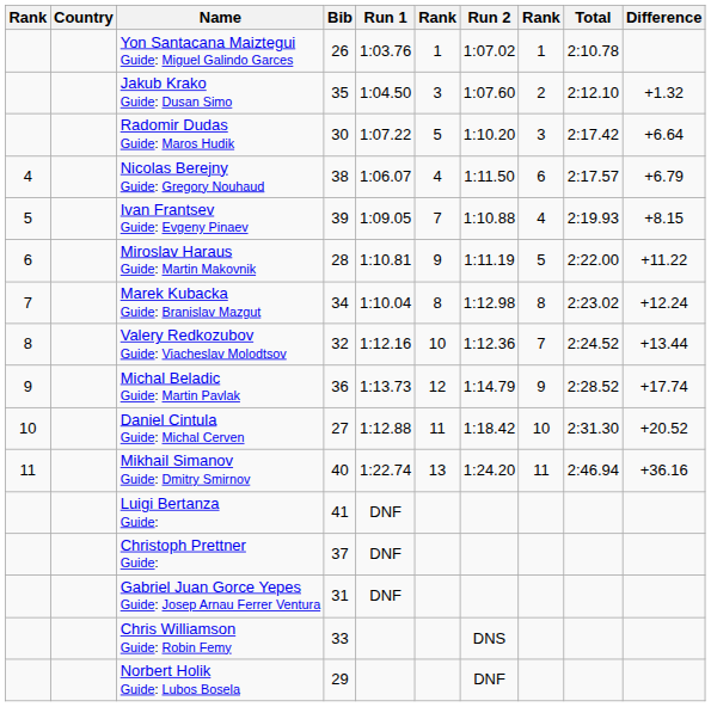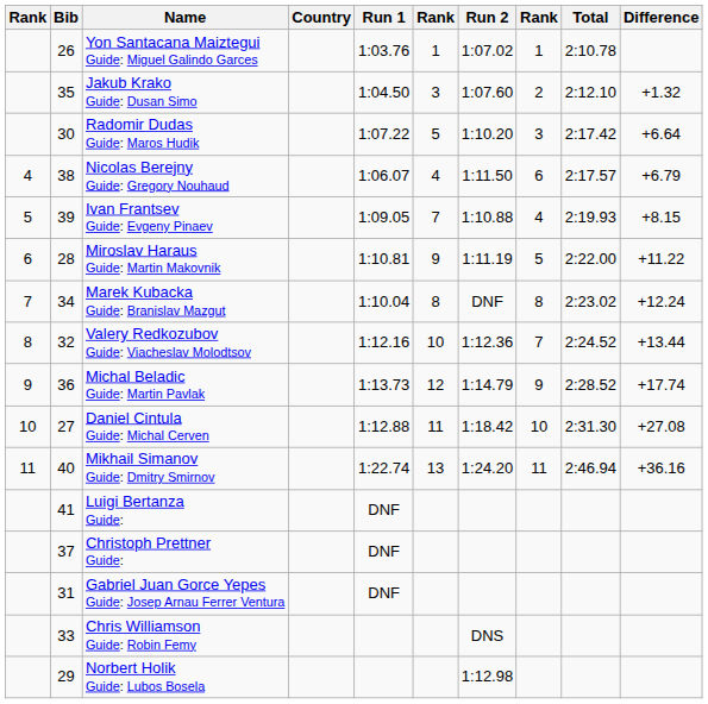 <table class="wikitable sortable" style="text-align:center">
 <tr>
 <th>Rank</th>
+<th>Bib</th>
+<th>Name</th>
 <th>Country</th>
-<th>Name</th>
-<th>Bib</th>
 <th>Run 1</th>
 <th>Rank</th>
 <th>Run 2</th>
 <th>Rank</th>
 <th>Total</th>
 <th>Difference</th>
 </tr>
 <tr>
 <td></td>
+<td>26</td>
+<td align=left><a href='#'>Yon Santacana Maiztegui</a><br><small><a href='#'>Guide</a>: <a href='#'>Miguel Galindo Garces</a></small></td>
 <td align=left></td>
-<td align=left><a href='#'>Yon Santacana Maiztegui</a><br><small><a href='#'>Guide</a>: <a href='#'>Miguel Galindo Garces</a></small></td>
-<td>26</td>
 <td>1:03.76</td>
 <td>1</td>
 <td>1:07.02</td>
 <td>1</td>
 <td>2:10.78</td>
 <td></td>
 </tr>
 <tr>
 <td></td>
+<td>35</td>
+<td align=left><a href='#'>Jakub Krako</a><br><small><a href='#'>Guide</a>: <a href='#'>Dusan Simo</a></small></td>
 <td align=left></td>
-<td align=left><a href='#'>Jakub Krako</a><br><small><a href='#'>Guide</a>: <a href='#'>Dusan Simo</a></small></td>
-<td>35</td>
 <td>1:04.50</td>
 <td>3</td>
 <td>1:07.60</td>
 <td>2</td>
 <td>2:12.10</td>
 <td>+1.32</td>
 </tr>
 <tr>
 <td></td>
+<td>30</td>
+<td align=left><a href='#'>Radomir Dudas</a><br><small><a href='#'>Guide</a>: <a href='#'>Maros Hudik</a></small></td>
 <td align=left></td>
-<td align=left><a href='#'>Radomir Dudas</a><br><small><a href='#'>Guide</a>: <a href='#'>Maros Hudik</a></small></td>
-<td>30</td>
 <td>1:07.22</td>
 <td>5</td>
 <td>1:10.20</td>
 <td>3</td>
 <td>2:17.42</td>
 <td>+6.64</td>
 </tr>
 <tr>
 <td>4</td>
+<td>38</td>
+<td align=left><a href='#'>Nicolas Berejny</a><br><small><a href='#'>Guide</a>: <a href='#'>Gregory Nouhaud</a></small></td>
 <td align=left></td>
-<td align=left><a href='#'>Nicolas Berejny</a><br><small><a href='#'>Guide</a>: <a href='#'>Gregory Nouhaud</a></small></td>
-<td>38</td>
 <td>1:06.07</td>
 <td>4</td>
 <td>1:11.50</td>
 <td>6</td>
 <td>2:17.57</td>
 <td>+6.79</td>
 </tr>
 <tr>
 <td>5</td>
+<td>39</td>
+<td align=left><a href='#'>Ivan Frantsev</a><br><small><a href='#'>Guide</a>: <a href='#'>Evgeny Pinaev</a></small></td>
 <td align=left></td>
-<td align=left><a href='#'>Ivan Frantsev</a><br><small><a href='#'>Guide</a>: <a href='#'>Evgeny Pinaev</a></small></td>
-<td>39</td>
 <td>1:09.05</td>
 <td>7</td>
 <td>1:10.88</td>
 <td>4</td>
 <td>2:19.93</td>
 <td>+8.15</td>
 </tr>
 <tr>
 <td>6</td>
+<td>28</td>
+<td align=left><a href='#'>Miroslav Haraus</a><br><small><a href='#'>Guide</a>: <a href='#'>Martin Makovnik</a></small></td>
 <td align=left></td>
-<td align=left><a href='#'>Miroslav Haraus</a><br><small><a href='#'>Guide</a>: <a href='#'>Martin Makovnik</a></small></td>
-<td>28</td>
 <td>1:10.81</td>
 <td>9</td>
 <td>1:11.19</td>
 <td>5</td>
 <td>2:22.00</td>
 <td>+11.22</td>
 </tr>
 <tr>
 <td>7</td>
+<td>34</td>
+<td align=left><a href='#'>Marek Kubacka</a><br><small><a href='#'>Guide</a>: <a href='#'>Branislav Mazgut</a></small></td>
 <td align=left></td>
-<td align=left><a href='#'>Marek Kubacka</a><br><small><a href='#'>Guide</a>: <a href='#'>Branislav Mazgut</a></small></td>
-<td>34</td>
 <td>1:10.04</td>
 <td>8</td>
-<td>1:12.98</td>
+<td>DNF</td>
 <td>8</td>
 <td>2:23.02</td>
 <td>+12.24</td>
 </tr>
 <tr>
 <td>8</td>
+<td>32</td>
+<td align=left><a href='#'>Valery Redkozubov</a><br><small><a href='#'>Guide</a>: <a href='#'>Viacheslav Molodtsov</a></small></td>
 <td align=left></td>
-<td align=left><a href='#'>Valery Redkozubov</a><br><small><a href='#'>Guide</a>: <a href='#'>Viacheslav Molodtsov</a></small></td>
-<td>32</td>
 <td>1:12.16</td>
 <td>10</td>
 <td>1:12.36</td>
 <td>7</td>
 <td>2:24.52</td>
 <td>+13.44</td>
 </tr>
 <tr>
 <td>9</td>
+<td>36</td>
+<td align=left><a href='#'>Michal Beladic</a><br><small><a href='#'>Guide</a>: <a href='#'>Martin Pavlak</a></small></td>
 <td align=left></td>
-<td align=left><a href='#'>Michal Beladic</a><br><small><a href='#'>Guide</a>: <a href='#'>Martin Pavlak</a></small></td>
-<td>36</td>
 <td>1:13.73</td>
 <td>12</td>
 <td>1:14.79</td>
 <td>9</td>
 <td>2:28.52</td>
 <td>+17.74</td>
 </tr>
 <tr>
 <td>10</td>
+<td>27</td>
+<td align=left><a href='#'>Daniel Cintula</a><br><small><a href='#'>Guide</a>: <a href='#'>Michal Cerven</a></small></td>
 <td align=left></td>
-<td align=left><a href='#'>Daniel Cintula</a><br><small><a href='#'>Guide</a>: <a href='#'>Michal Cerven</a></small></td>
-<td>27</td>
 <td>1:12.88</td>
 <td>11</td>
 <td>1:18.42</td>
 <td>10</td>
 <td>2:31.30</td>
-<td>+20.52</td>
+<td>+27.08</td>
 </tr>
 <tr>
 <td>11</td>
+<td>40</td>
+<td align=left><a href='#'>Mikhail Simanov</a><br><small><a href='#'>Guide</a>: <a href='#'>Dmitry Smirnov</a></small></td>
 <td align=left></td>
-<td align=left><a href='#'>Mikhail Simanov</a><br><small><a href='#'>Guide</a>: <a href='#'>Dmitry Smirnov</a></small></td>
-<td>40</td>
 <td>1:22.74</td>
 <td>13</td>
 <td>1:24.20</td>
 <td>11</td>
 <td>2:46.94</td>
 <td>+36.16</td>
 </tr>
 <tr>
 <td></td>
+<td>41</td>
+<td align=left><a href='#'>Luigi Bertanza</a><br><small><a href='#'>Guide</a>: </small></td>
 <td align=left></td>
-<td align=left><a href='#'>Luigi Bertanza</a><br><small><a href='#'>Guide</a>: </small></td>
-<td>41</td>
 <td>DNF</td>
 <td></td>
 <td></td>
 <td></td>
 <td></td>
 <td></td>
 </tr>
 <tr>
 <td></td>
+<td>37</td>
+<td align=left><a href='#'>Christoph Prettner</a><br><small><a href='#'>Guide</a>: </small></td>
 <td align=left></td>
-<td align=left><a href='#'>Christoph Prettner</a><br><small><a href='#'>Guide</a>: </small></td>
-<td>37</td>
 <td>DNF</td>
 <td></td>
 <td></td>
 <td></td>
 <td></td>
 <td></td>
 </tr>
 <tr>
 <td></td>
+<td>31</td>
+<td align=left><a href='#'>Gabriel Juan Gorce Yepes</a><br><small><a href='#'>Guide</a>: <a href='#'>Josep Arnau Ferrer Ventura</a></small></td>
 <td align=left></td>
-<td align=left><a href='#'>Gabriel Juan Gorce Yepes</a><br><small><a href='#'>Guide</a>: <a href='#'>Josep Arnau Ferrer Ventura</a></small></td>
-<td>31</td>
 <td>DNF</td>
 <td></td>
 <td></td>
 <td></td>
 <td></td>
 <td></td>
 </tr>
 <tr>
 <td></td>
+<td>33</td>
+<td align=left><a href='#'>Chris Williamson</a><br><small><a href='#'>Guide</a>: <a href='#'>Robin Femy</a></small></td>
 <td align=left></td>
-<td align=left><a href='#'>Chris Williamson</a><br><small><a href='#'>Guide</a>: <a href='#'>Robin Femy</a></small></td>
-<td>33</td>
 <td></td>
 <td></td>
 <td>DNS</td>
 <td></td>
 <td></td>
 <td></td>
 </tr>
 <tr>
 <td></td>
+<td>29</td>
+<td align=left><a href='#'>Norbert Holik</a><br><small><a href='#'>Guide</a>: <a href='#'>Lubos Bosela</a></small></td>
 <td align=left></td>
-<td align=left><a href='#'>Norbert Holik</a><br><small><a href='#'>Guide</a>: <a href='#'>Lubos Bosela</a></small></td>
-<td>29</td>
 <td></td>
 <td></td>
-<td>DNF</td>
+<td>1:12.98</td>
 <td></td>
 <td></td>
 <td></td>
 </tr>
 </table>
